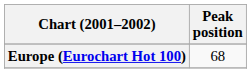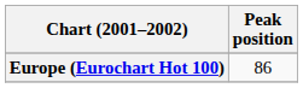 <table class="wikitable sortable plainrowheaders" style="text-align:center">
 <tr>
 <th>Chart (2001–2002)</th>
 <th>Peak<br>position</th>
 </tr>
 <tr>
 </tr>
 <tr>
 </tr>
 <tr>
 <th scope="row">Europe (<a href='#'>Eurochart Hot 100</a>)</th>
-<td>68</td>
+<td>86</td>
 </tr>
 <tr>
 </tr>
 <tr>
 </tr>
 <tr>
 </tr>
 <tr>
 </tr>
 <tr>
 </tr>
 <tr>
 </tr>
 <tr>
 </tr>
 </table>
